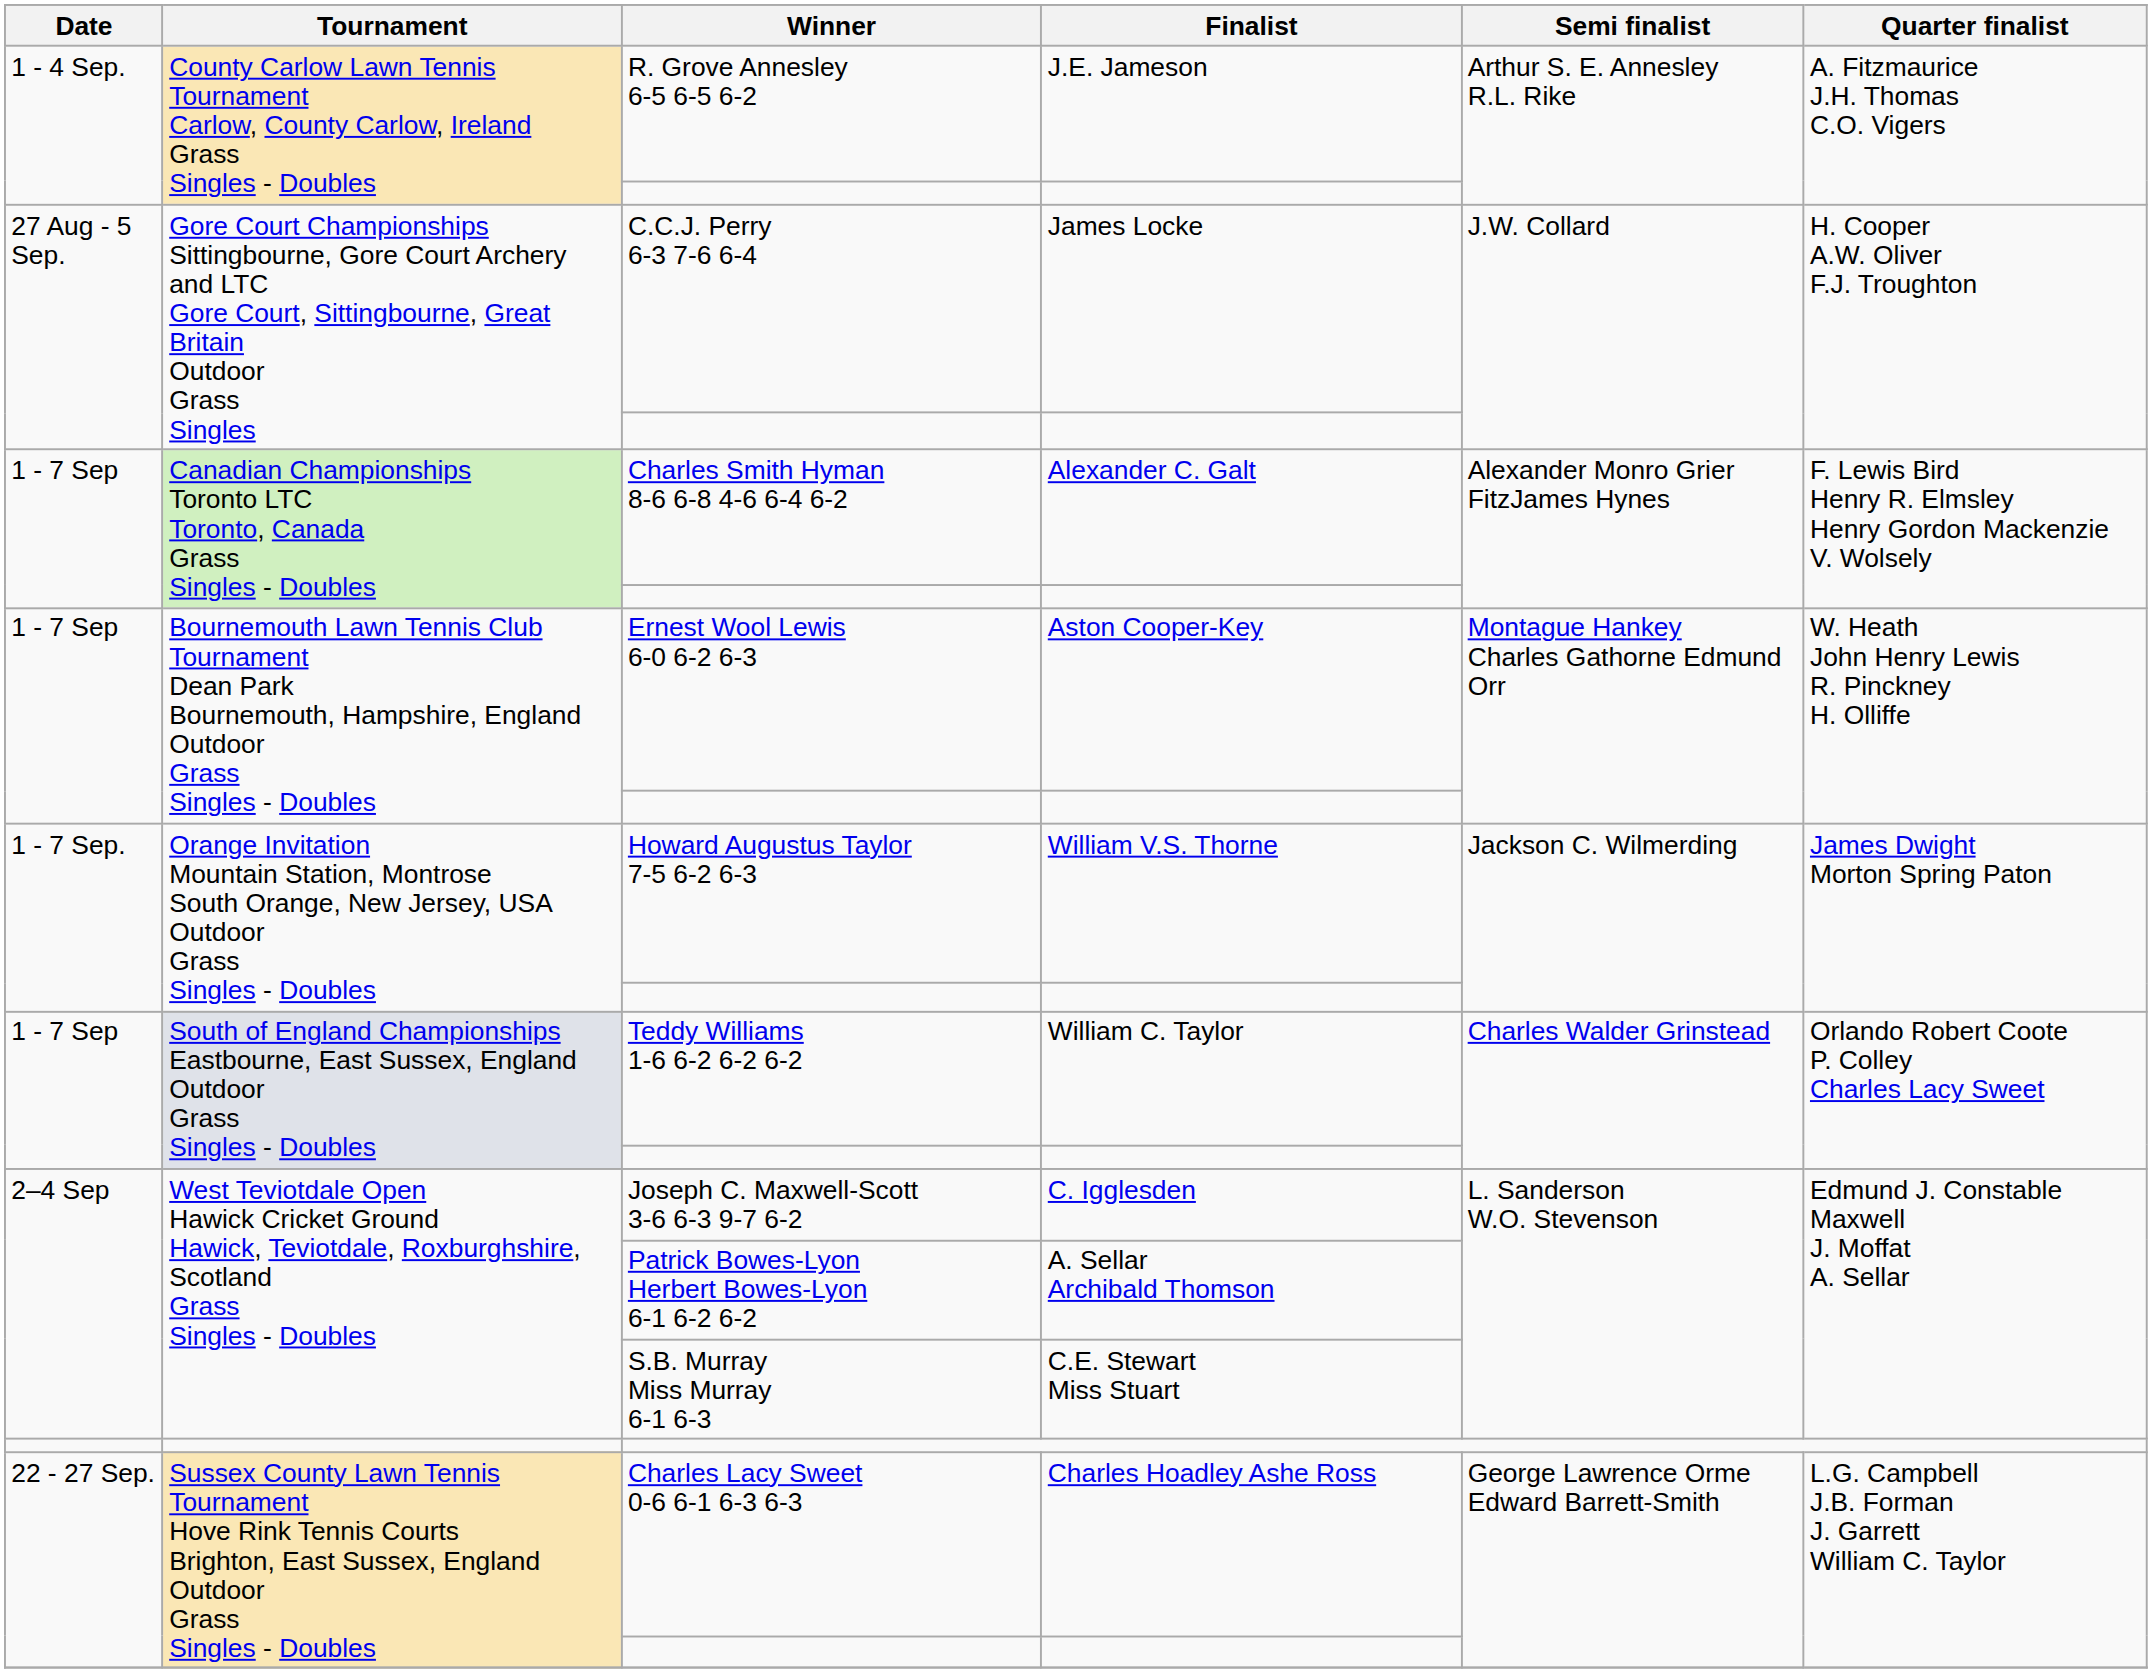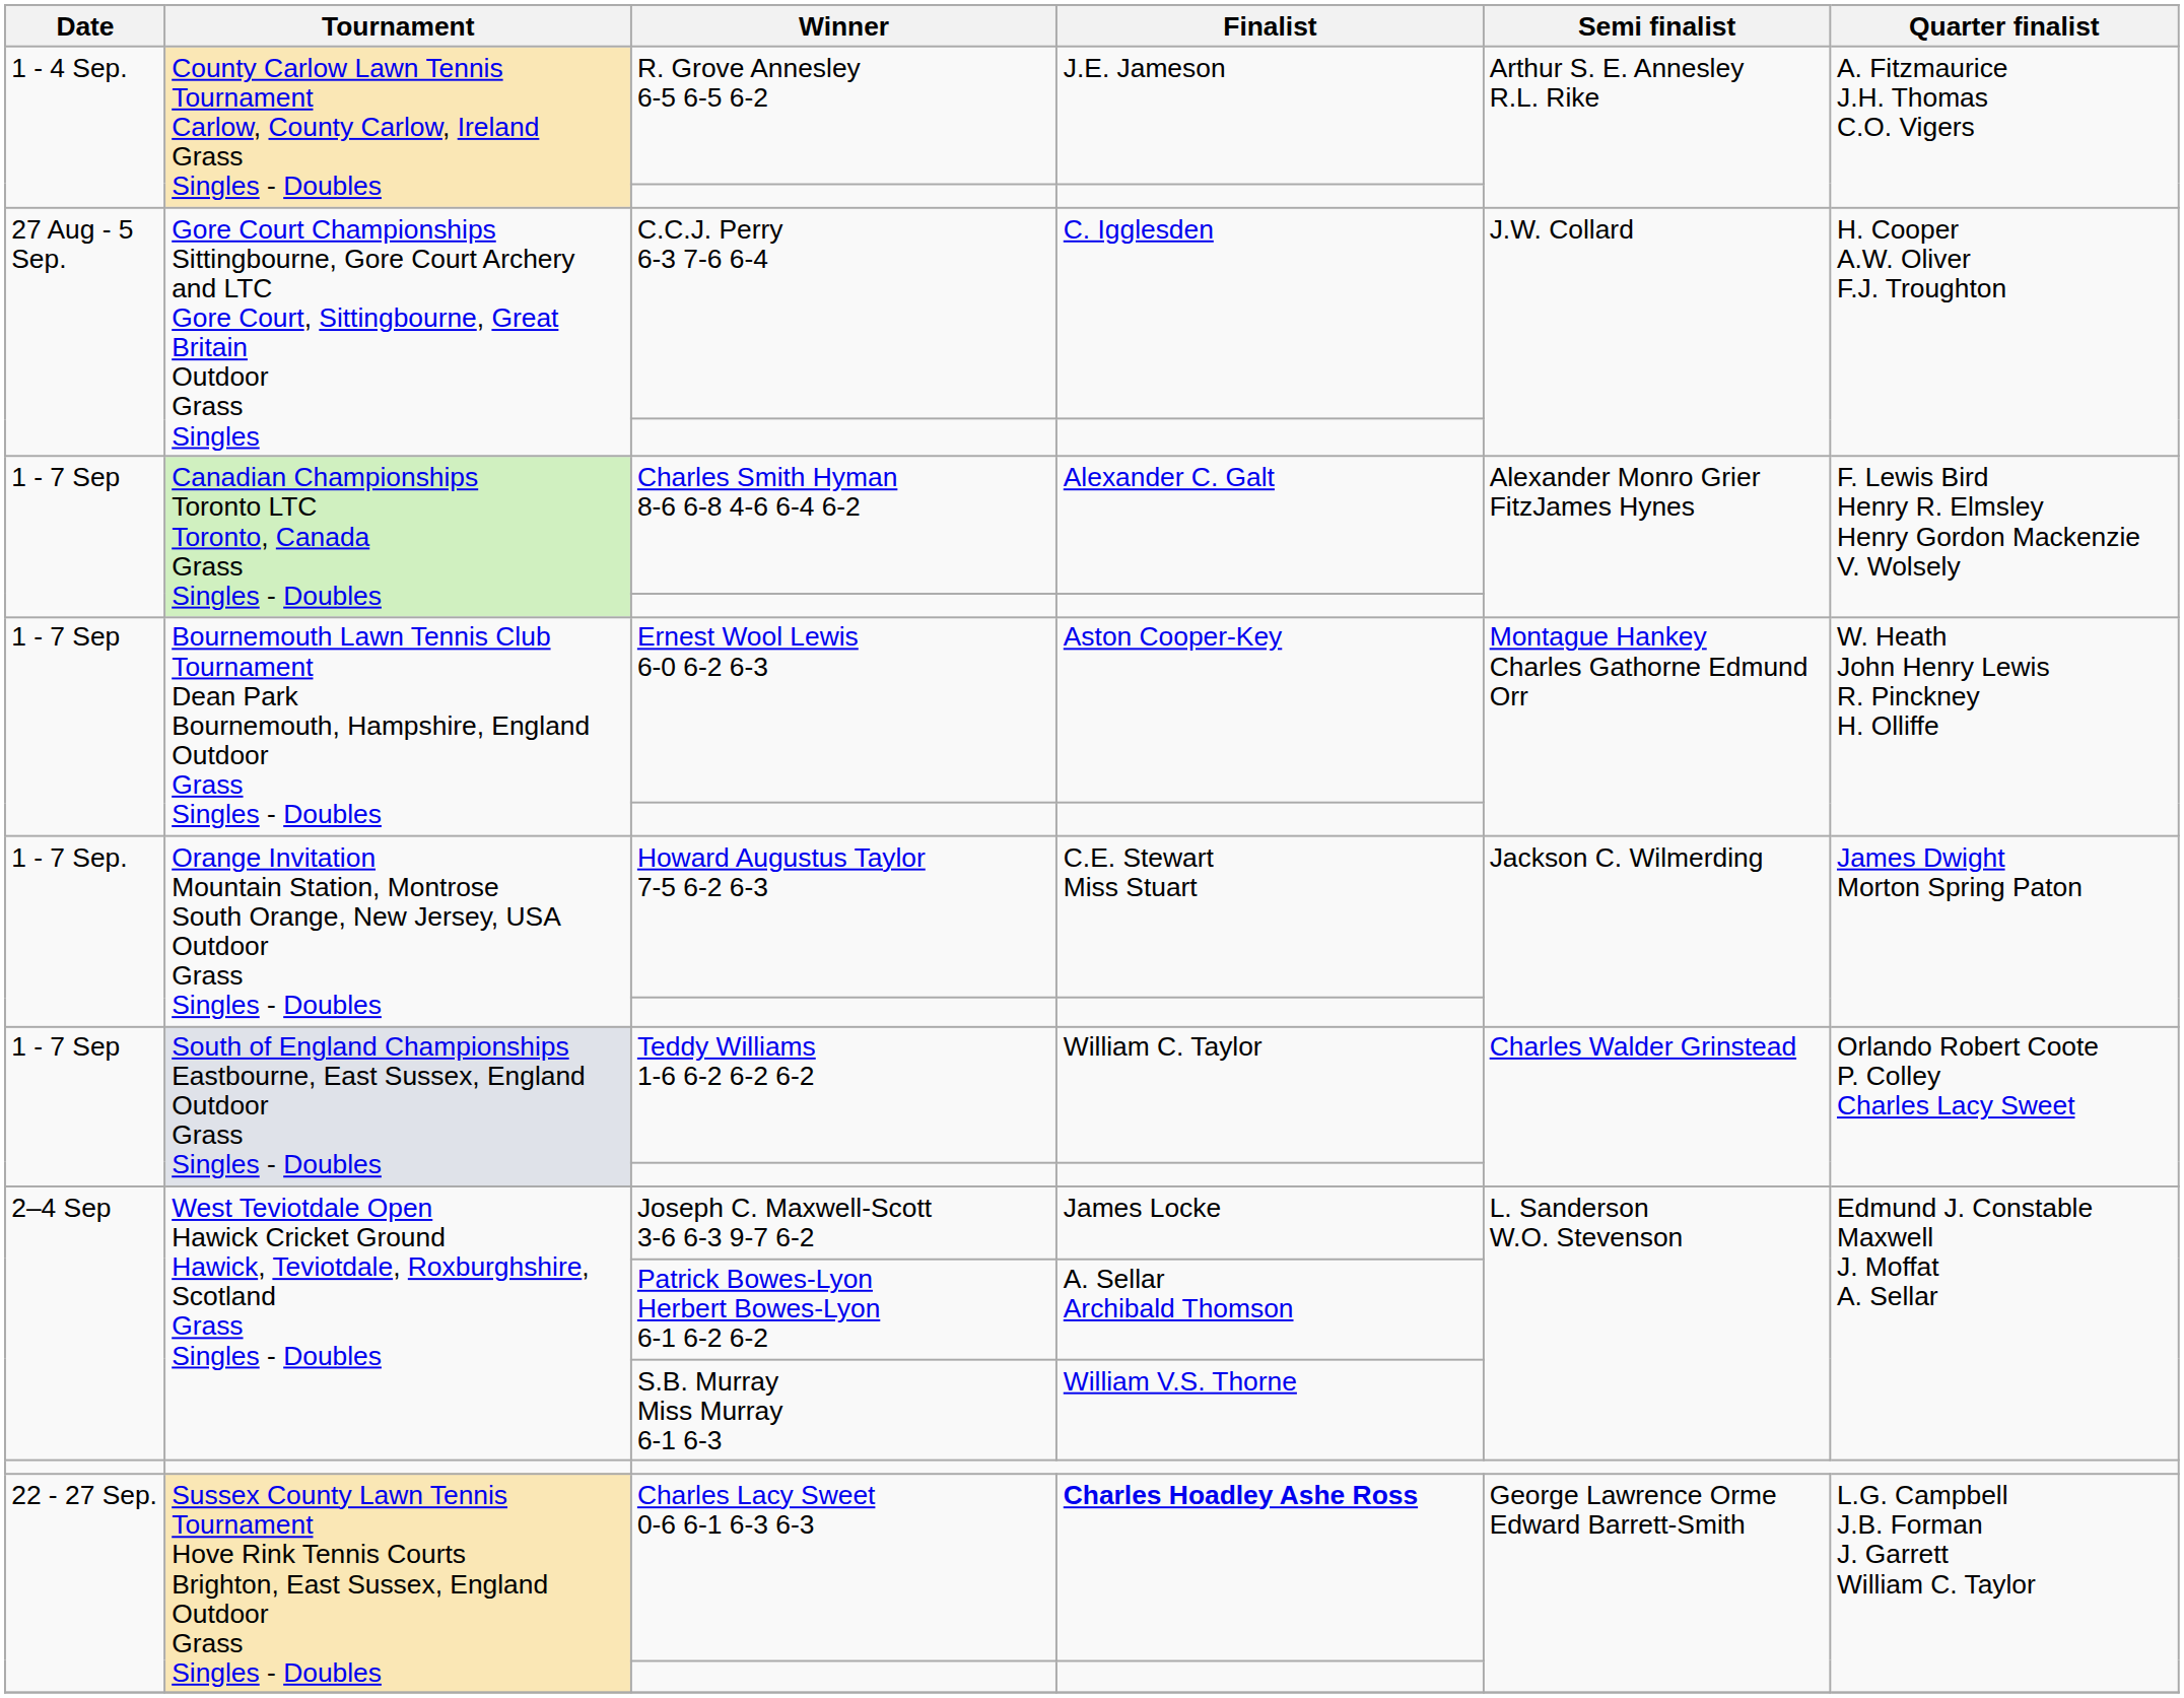 <table class="wikitable" style="font-size:85%;">
 <tr>
 <th width="75">Date</th>
 <th style="width:230px;">Tournament</th>
 <th style="width:210px;">Winner</th>
 <th style="width:210px;">Finalist</th>
 <th style="width:170px;">Semi finalist</th>
 <th style="width:170px;">Quarter finalist</th>
 </tr>
 <tr valign=top>
 <td rowspan=2>1 - 4 Sep.</td>
 <td style="background:#fae7b5"   rowspan=2><a href='#'>County Carlow Lawn Tennis Tournament</a> <br> <a href='#'>Carlow</a>, <a href='#'>County Carlow</a>, <a href='#'>Ireland</a><br>Grass <br> <a href='#'>Singles</a> - <a href='#'>Doubles</a></td>
 <td> R. Grove Annesley<br>6-5 6-5 6-2</td>
 <td> J.E. Jameson</td>
 <td rowspan=2> Arthur S. E. Annesley <br> R.L. Rike</td>
 <td rowspan=2> A. Fitzmaurice<br> J.H. Thomas<br> C.O. Vigers</td>
 </tr>
 <tr valign=top>
 <td></td>
 <td></td>
 </tr>
 <tr valign=top>
 <td rowspan=2>27 Aug - 5 Sep.</td>
 <td rowspan=2><a href='#'>Gore Court Championships</a> <br>Sittingbourne, Gore Court Archery and LTC<br><a href='#'>Gore Court</a>, <a href='#'>Sittingbourne</a>, <a href='#'>Great Britain</a><br>Outdoor<br>Grass<br><a href='#'>Singles</a></td>
 <td>  C.C.J. Perry<br>6-3 7-6 6-4</td>
-<td> James Locke</td>
+<td> <a href='#'>C. Igglesden</a></td>
 <td rowspan=2> J.W. Collard<br></td>
 <td rowspan=2> H. Cooper<br> A.W. Oliver<br>  F.J. Troughton</td>
 </tr>
 <tr valign=top>
 <td></td>
 <td></td>
 </tr>
 <tr valign=top>
 <td rowspan=2>1 - 7 Sep</td>
 <td style="background:#d0f0c0"  rowspan=2><a href='#'>Canadian Championships</a><br>Toronto LTC<br><a href='#'>Toronto</a>, <a href='#'>Canada</a><br>Grass <br> <a href='#'>Singles</a> - <a href='#'>Doubles</a></td>
 <td> <a href='#'>Charles Smith Hyman</a> <br>8-6 6-8 4-6 6-4 6-2</td>
 <td> <a href='#'>Alexander C. Galt</a></td>
 <td rowspan=2> Alexander Monro Grier<br>FitzJames Hynes</td>
 <td rowspan=2> F. Lewis Bird<br> Henry R. Elmsley<br> Henry Gordon Mackenzie<br> V. Wolsely</td>
 </tr>
 <tr valign=top>
 <td></td>
 <td></td>
 </tr>
 <tr valign=top>
 <td rowspan=2>1 - 7 Sep</td>
 <td rowspan=2><a href='#'>Bournemouth Lawn Tennis Club Tournament</a><br>Dean Park <br>Bournemouth, Hampshire, England<br>Outdoor<br><a href='#'>Grass</a><br> <a href='#'>Singles</a> - <a href='#'>Doubles</a></td>
 <td> <a href='#'>Ernest Wool Lewis</a><br>6-0 6-2 6-3</td>
 <td> <a href='#'>Aston Cooper-Key</a></td>
 <td rowspan=2> <a href='#'>Montague Hankey</a><br> Charles Gathorne Edmund Orr</td>
 <td rowspan=2> W. Heath <br> John Henry Lewis<br> R. Pinckney<br> H. Olliffe</td>
 </tr>
 <tr valign=top>
 <td></td>
 <td></td>
 </tr>
 <tr valign=top>
 <td rowspan=2>1 - 7 Sep.</td>
 <td rowspan=2><a href='#'>Orange Invitation</a><br>Mountain Station, Montrose<br>South Orange, New Jersey, USA<br>Outdoor<br>Grass<br> <a href='#'>Singles</a> - <a href='#'>Doubles</a></td>
 <td> <a href='#'>Howard Augustus Taylor</a><br>7-5 6-2 6-3</td>
-<td><a href='#'>William V.S. Thorne</a></td>
+<td>  C.E. Stewart<br>  Miss Stuart</td>
 <td rowspan=2> Jackson C. Wilmerding</td>
 <td rowspan=2> <a href='#'>James Dwight</a><br> Morton Spring Paton</td>
 </tr>
 <tr valign=top>
 <td></td>
 <td></td>
 </tr>
 <tr valign=top>
 <td rowspan=2>1 - 7 Sep</td>
 <td style="background:#dfe2e9"  rowspan=2><a href='#'>South of England Championships</a><br>Eastbourne, East Sussex, England<br>Outdoor<br>Grass<br>  <a href='#'>Singles</a> - <a href='#'>Doubles</a></td>
 <td> <a href='#'>Teddy Williams</a><br>1-6 6-2 6-2 6-2</td>
 <td>  William C. Taylor</td>
 <td rowspan=2> <a href='#'>Charles Walder Grinstead</a></td>
 <td rowspan=2> Orlando Robert Coote<br> P. Colley<br> <a href='#'>Charles Lacy Sweet</a></td>
 </tr>
 <tr valign=top>
 <td></td>
 <td></td>
 </tr>
 <tr valign=top>
 <td rowspan=3>2–4 Sep</td>
 <td rowspan=3><a href='#'>West Teviotdale Open</a> <br>Hawick Cricket Ground<br><a href='#'>Hawick</a>, <a href='#'>Teviotdale</a>, <a href='#'>Roxburghshire</a>, Scotland<br><a href='#'>Grass</a> <br> <a href='#'>Singles</a> - <a href='#'>Doubles</a></td>
 <td> Joseph C. Maxwell-Scott<br>3-6 6-3 9-7 6-2</td>
-<td> <a href='#'>C. Igglesden</a></td>
+<td> James Locke</td>
 <td rowspan=3> L. Sanderson<br> W.O. Stevenson</td>
 <td rowspan=3> Edmund J. Constable Maxwell<br> J. Moffat<br> A. Sellar</td>
 </tr>
 <tr valign=top>
 <td> <a href='#'>Patrick Bowes-Lyon</a><br> <a href='#'>Herbert Bowes-Lyon</a><br>6-1 6-2 6-2</td>
 <td> A. Sellar<br> <a href='#'>Archibald Thomson</a></td>
 </tr>
 <tr valign=top>
 <td> S.B. Murray<br> Miss Murray<br>6-1 6-3</td>
-<td>  C.E. Stewart<br>  Miss Stuart</td>
+<td><a href='#'>William V.S. Thorne</a></td>
 </tr>
 <tr valign=top>
 <td></td>
 <td></td>
 </tr>
 <tr valign=top>
 <td rowspan=2>22 - 27 Sep.</td>
 <td style="background:#fae7b5"   rowspan=2><a href='#'>Sussex County Lawn Tennis Tournament</a><br>Hove Rink Tennis Courts<br>Brighton, East Sussex, England<br>Outdoor<br>Grass<br><a href='#'>Singles</a> - <a href='#'>Doubles</a></td>
 <td> <a href='#'>Charles Lacy Sweet</a><br>0-6 6-1 6-3 6-3</td>
-<td> <a href='#'>Charles Hoadley Ashe Ross</a></td>
+<td><strong> <a href='#'>Charles Hoadley Ashe Ross</a></strong></td>
 <td rowspan=2> George Lawrence Orme <br> Edward Barrett-Smith</td>
 <td rowspan=2> L.G. Campbell<br> J.B. Forman<br> J. Garrett<br> William C. Taylor</td>
 </tr>
 <tr valign=top>
 <td></td>
 <td></td>
 </tr>
 <tr valign=top>
 </tr>
 </table>
